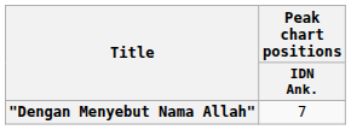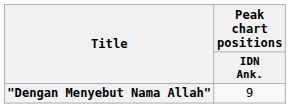 <table class="wikitable plainrowheaders" style="text-align:center">
 <tr>
 <th scope="col" rowspan="2">Title</th>
 <th scope="col" colspan="2">Peak chart positions</th>
 </tr>
 <tr>
 <th scope="col" style="width:2.8em;font-size:90%">IDN<br>Ank.</th>
 </tr>
 <tr>
 <th scope="row">"Dengan Menyebut Nama Allah"</th>
-<td>7</td>
+<td>9</td>
 </tr>
 </table>
